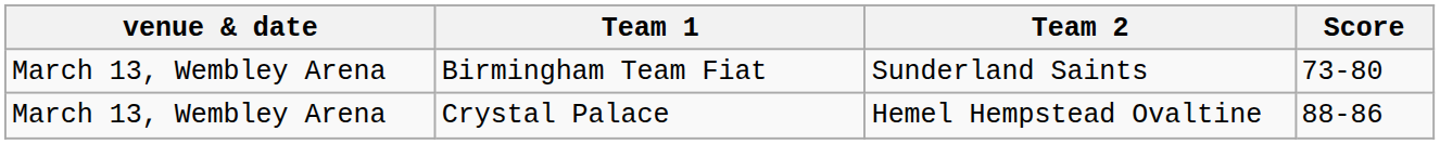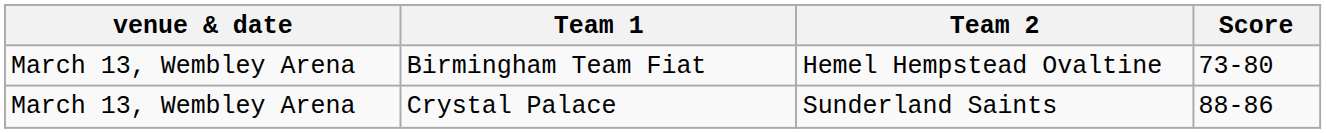 <table class="wikitable" style="font-size: 100%">
 <tr>
 <th width=200>venue & date</th>
 <th width=200>Team 1</th>
 <th width=200>Team 2</th>
 <th width=60>Score</th>
 </tr>
 <tr>
 <td>March 13, Wembley Arena</td>
 <td>Birmingham  Team Fiat</td>
-<td>Sunderland Saints</td>
+<td>Hemel Hempstead Ovaltine</td>
 <td>73-80</td>
 </tr>
 <tr>
 <td>March 13, Wembley Arena</td>
 <td>Crystal Palace</td>
-<td>Hemel Hempstead Ovaltine</td>
+<td>Sunderland Saints</td>
 <td>88-86</td>
 </tr>
 </table>
